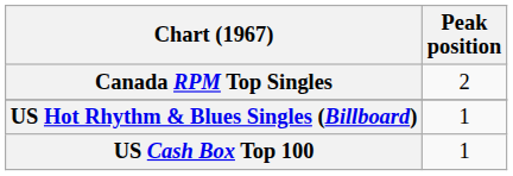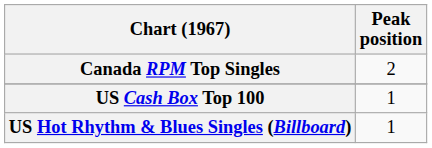 <table class="wikitable plainrowheaders" style="text-align:center">
 <tr>
 <th scope="col">Chart (1967)</th>
 <th scope="col">Peak<br> position</th>
 </tr>
 <tr>
 <th scope="row">Canada <em><a href='#'>RPM</a></em> Top Singles</th>
 <td style="text-align:center;">2</td>
 </tr>
 <tr>
 </tr>
 <tr>
 </tr>
 <tr>
+<th scope="row">US <a href='#'><em>Cash Box</em></a> Top 100</th>
+<td style="text-align:center;">1</td>
+</tr>
+<tr>
 <th scope="row">US <a href='#'>Hot Rhythm & Blues Singles</a> (<em><a href='#'>Billboard</a></em>)</th>
 <td style="text-align:center;">1</td>
 </tr>
-<tr>
-<th scope="row">US <a href='#'><em>Cash Box</em></a> Top 100</th>
-<td style="text-align:center;">1</td>
-</tr>
 </table>
